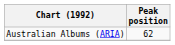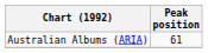 <table class="wikitable sortable">
 <tr>
 <th>Chart (1992)</th>
 <th>Peak<br>position</th>
 </tr>
 <tr>
 <td>Australian Albums (<a href='#'>ARIA</a>)</td>
-<td style="text-align:center;">62</td>
+<td style="text-align:center;">61</td>
 </tr>
 <tr>
 </tr>
 </table>
